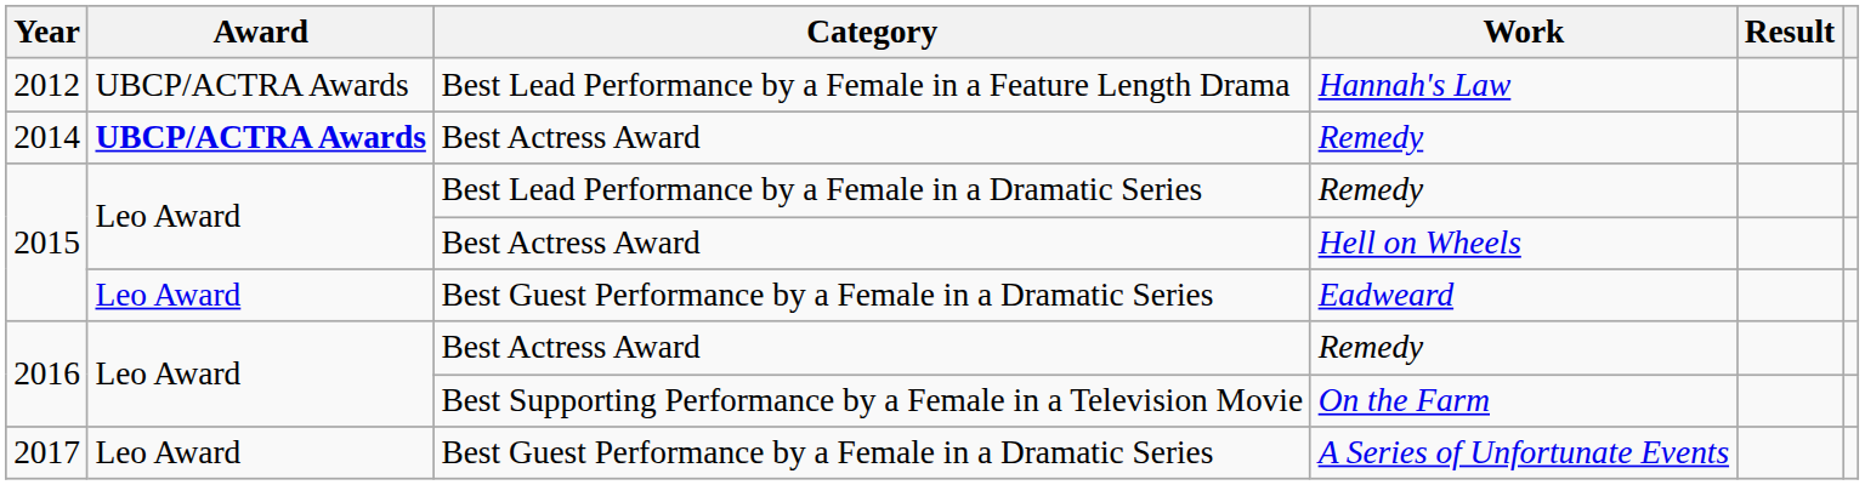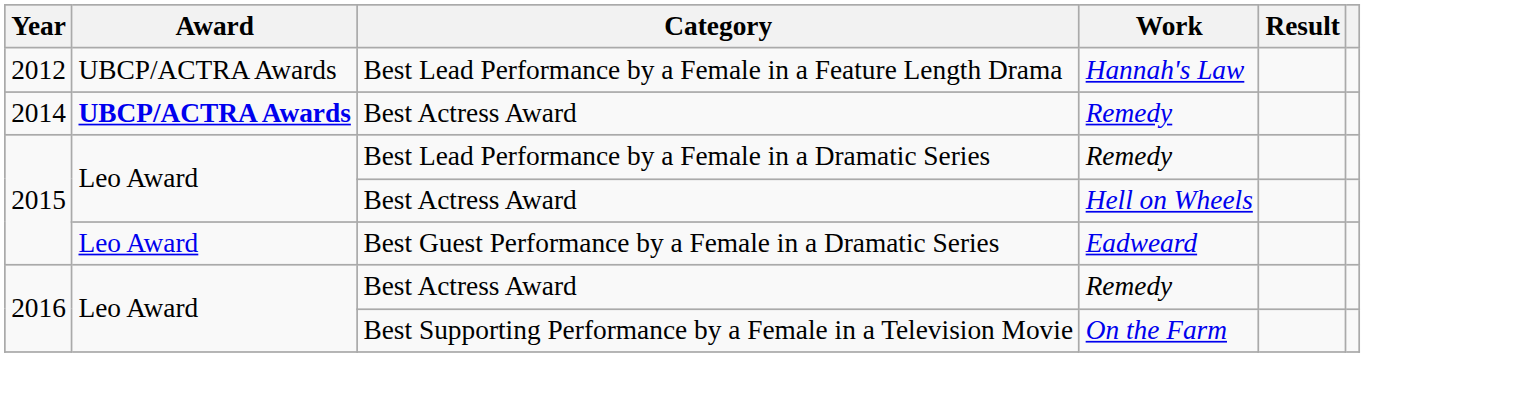 <table class="wikitable">
 <tr>
 <th>Year</th>
 <th>Award</th>
 <th>Category</th>
 <th>Work</th>
 <th>Result</th>
 <th></th>
 </tr>
 <tr>
 <td>2012</td>
 <td>UBCP/ACTRA Awards</td>
 <td>Best Lead Performance by a Female in a Feature Length Drama</td>
 <td><em><a href='#'>Hannah's Law</a></em></td>
 <td></td>
 <td style="text-align:center;"></td>
 </tr>
 <tr>
 <td>2014</td>
 <td><strong><a href='#'>UBCP/ACTRA Awards</a></strong></td>
 <td>Best Actress Award</td>
 <td><em><a href='#'>Remedy</a></em></td>
 <td></td>
 <td style="text-align:center;"></td>
 </tr>
 <tr>
 <td rowspan="3">2015</td>
 <td rowspan="2">Leo Award</td>
 <td>Best Lead Performance by a Female in a Dramatic Series</td>
 <td><em>Remedy</em></td>
 <td></td>
 <td style="text-align:center;"></td>
 </tr>
 <tr>
 <td>Best Actress Award</td>
 <td><em><a href='#'>Hell on Wheels</a></em></td>
 <td></td>
 <td style="text-align:center;"></td>
 </tr>
 <tr>
 <td><a href='#'>Leo Award</a></td>
 <td>Best Guest Performance by a Female in a Dramatic Series</td>
 <td><em><a href='#'>Eadweard</a></em></td>
 <td></td>
 <td style="text-align:center;"></td>
 </tr>
 <tr>
 <td rowspan="2">2016</td>
 <td rowspan="2">Leo Award</td>
 <td>Best Actress Award</td>
 <td><em>Remedy</em></td>
 <td></td>
 <td style="text-align:center;"></td>
 </tr>
 <tr>
 <td>Best Supporting Performance by a Female in a Television Movie</td>
 <td><em><a href='#'>On the Farm</a></em></td>
 <td></td>
 <td style="text-align:center;"></td>
 </tr>
-<tr>
-<td>2017</td>
-<td>Leo Award</td>
-<td>Best Guest Performance by a Female in a Dramatic Series</td>
-<td><em><a href='#'>A Series of Unfortunate Events</a></em></td>
-<td></td>
-<td style="text-align:center;"></td>
-</tr>
 </table>
